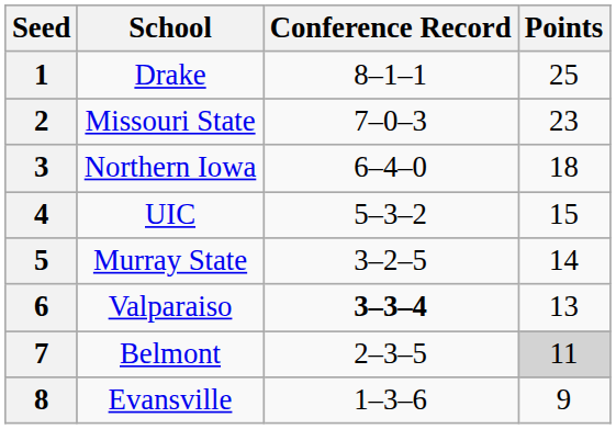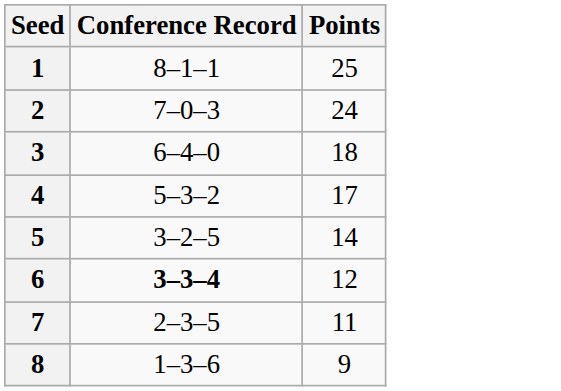 <table class="wikitable" style="text-align:center">
 <tr>
 <th>Seed</th>
-<th>School</th>
 <th>Conference Record</th>
 <th>Points</th>
 </tr>
 <tr>
 <th>1</th>
-<td><a href='#'>Drake</a></td>
 <td>8–1–1</td>
 <td>25</td>
 </tr>
 <tr>
 <th>2</th>
-<td><a href='#'>Missouri State</a></td>
 <td>7–0–3</td>
-<td>23</td>
+<td>24</td>
 </tr>
 <tr>
 <th>3</th>
-<td><a href='#'>Northern Iowa</a></td>
 <td>6–4–0</td>
 <td>18</td>
 </tr>
 <tr>
 <th>4</th>
-<td><a href='#'>UIC</a></td>
 <td>5–3–2</td>
-<td>15</td>
+<td>17</td>
 </tr>
 <tr>
 <th>5</th>
-<td><a href='#'>Murray State</a></td>
 <td>3–2–5</td>
 <td>14</td>
 </tr>
 <tr>
 <th>6</th>
-<td><a href='#'>Valparaiso</a></td>
 <td><strong>3–3–4</strong></td>
-<td>13</td>
+<td>12</td>
 </tr>
 <tr>
 <th>7</th>
-<td><a href='#'>Belmont</a></td>
 <td>2–3–5</td>
-<td style="background: lightgrey;">11</td>
+<td>11</td>
 </tr>
 <tr>
 <th>8</th>
-<td><a href='#'>Evansville</a></td>
 <td>1–3–6</td>
 <td>9</td>
 </tr>
 </table>
